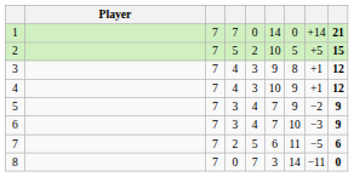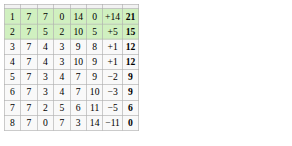 <table class="wikitable" style="text-align:center; margin: 1em auto 1em auto, align:left">
 <tr>
 <th width=20></th>
-<th width=240>Player</th>
 <th width=20></th>
 <th width=20></th>
 <th width=20></th>
 <th width=20></th>
 <th width=20></th>
 <th width=20></th>
 <th width=20></th>
 </tr>
 <tr style="background:#D0F0C0;">
 <td>1</td>
-<td align=left></td>
 <td>7</td>
 <td>7</td>
 <td>0</td>
 <td>14</td>
 <td>0</td>
 <td>+14</td>
 <td><strong>21</strong></td>
 </tr>
 <tr style="background:#D0F0C0;">
 <td>2</td>
-<td align=left></td>
 <td>7</td>
 <td>5</td>
 <td>2</td>
 <td>10</td>
 <td>5</td>
 <td>+5</td>
 <td><strong>15</strong></td>
 </tr>
 <tr style=>
 <td>3</td>
-<td align=left></td>
 <td>7</td>
 <td>4</td>
 <td>3</td>
 <td>9</td>
 <td>8</td>
 <td>+1</td>
 <td><strong>12</strong></td>
 </tr>
 <tr style=>
 <td>4</td>
-<td align=left></td>
 <td>7</td>
 <td>4</td>
 <td>3</td>
 <td>10</td>
 <td>9</td>
 <td>+1</td>
 <td><strong>12</strong></td>
 </tr>
 <tr style=>
 <td>5</td>
-<td align=left></td>
 <td>7</td>
 <td>3</td>
 <td>4</td>
 <td>7</td>
 <td>9</td>
 <td>−2</td>
 <td><strong>9</strong></td>
 </tr>
 <tr style=>
 <td>6</td>
-<td align=left></td>
 <td>7</td>
 <td>3</td>
 <td>4</td>
 <td>7</td>
 <td>10</td>
 <td>−3</td>
 <td><strong>9</strong></td>
 </tr>
 <tr style=>
 <td>7</td>
-<td align=left></td>
 <td>7</td>
 <td>2</td>
 <td>5</td>
 <td>6</td>
 <td>11</td>
 <td>−5</td>
 <td><strong>6</strong></td>
 </tr>
 <tr style=>
 <td>8</td>
-<td align=left></td>
 <td>7</td>
 <td>0</td>
 <td>7</td>
 <td>3</td>
 <td>14</td>
 <td>−11</td>
 <td><strong>0</strong></td>
 </tr>
 </table>
